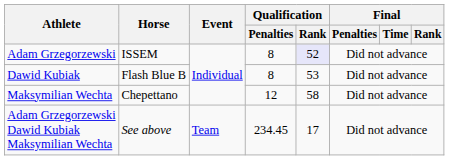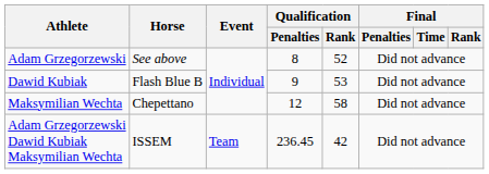 <table class="wikitable" style="font-size:90%">
 <tr>
 <th rowspan=2>Athlete</th>
 <th rowspan=2>Horse</th>
 <th rowspan=2>Event</th>
 <th colspan=2>Qualification</th>
 <th colspan="3">Final</th>
 </tr>
 <tr style="font-size:95%">
 <th>Penalties</th>
 <th>Rank</th>
 <th>Penalties</th>
 <th>Time</th>
 <th>Rank</th>
 </tr>
 <tr align=center>
 <td align=left><a href='#'>Adam Grzegorzewski</a></td>
-<td align=left>ISSEM</td>
+<td align=left><em>See above</em></td>
 <td align=left rowspan=3><a href='#'>Individual</a></td>
 <td>8</td>
-<td style="background: lavender;">52</td>
+<td>52</td>
 <td colspan=3>Did not advance</td>
 </tr>
 <tr align=center>
 <td align=left><a href='#'>Dawid Kubiak</a></td>
 <td align=left>Flash Blue B</td>
-<td>8</td>
+<td>9</td>
 <td>53</td>
 <td colspan=3>Did not advance</td>
 </tr>
 <tr align=center>
 <td align=left><a href='#'>Maksymilian Wechta</a></td>
 <td align=left>Chepettano</td>
 <td>12</td>
 <td>58</td>
 <td colspan=3>Did not advance</td>
 </tr>
 <tr align=center>
 <td align=left><a href='#'>Adam Grzegorzewski</a><br><a href='#'>Dawid Kubiak</a><br><a href='#'>Maksymilian Wechta</a></td>
-<td align=left><em>See above</em></td>
+<td align=left>ISSEM</td>
 <td align=left><a href='#'>Team</a></td>
-<td>234.45</td>
-<td>17</td>
+<td>236.45</td>
+<td>42</td>
 <td colspan=3>Did not advance</td>
 </tr>
 </table>
